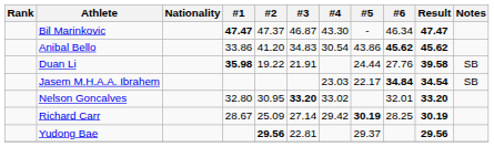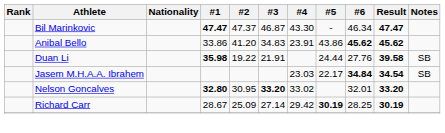 <table class="wikitable sortable" style="text-align:center">
 <tr>
 <th>Rank</th>
 <th>Athlete</th>
 <th>Nationality</th>
 <th>#1</th>
 <th>#2</th>
 <th>#3</th>
 <th>#4</th>
 <th>#5</th>
 <th>#6</th>
 <th>Result</th>
 <th>Notes</th>
 </tr>
 <tr>
 <td></td>
 <td align=left><a href='#'>Bil Marinkovic</a></td>
 <td align=left></td>
 <td><strong>47.47</strong></td>
 <td>47.37</td>
 <td>46.87</td>
 <td>43.30</td>
 <td>-</td>
 <td>46.34</td>
 <td><strong>47.47</strong></td>
 <td></td>
 </tr>
 <tr>
 <td></td>
 <td align=left><a href='#'>Anibal Bello</a></td>
 <td align=left></td>
 <td>33.86</td>
 <td>41.20</td>
 <td>34.83</td>
-<td>30.54</td>
+<td>23.91</td>
 <td>43.86</td>
 <td><strong>45.62</strong></td>
 <td><strong>45.62</strong></td>
 <td></td>
 </tr>
 <tr>
 <td></td>
 <td align=left><a href='#'>Duan Li</a></td>
 <td align=left></td>
 <td><strong>35.98</strong></td>
 <td>19.22</td>
 <td>21.91</td>
 <td></td>
 <td>24.44</td>
 <td>27.76</td>
 <td><strong>39.58</strong></td>
 <td>SB</td>
 </tr>
 <tr>
 <td></td>
 <td align=left><a href='#'>Jasem M.H.A.A. Ibrahem</a></td>
 <td align=left></td>
 <td></td>
 <td></td>
 <td></td>
 <td>23.03</td>
 <td>22.17</td>
 <td><strong>34.84</strong></td>
 <td><strong>34.54</strong></td>
 <td>SB</td>
 </tr>
 <tr>
 <td></td>
 <td align=left><a href='#'>Nelson Goncalves</a></td>
 <td align=left></td>
-<td>32.80</td>
+<td><strong>32.80</strong></td>
 <td>30.95</td>
 <td><strong>33.20</strong></td>
 <td>33.02</td>
 <td></td>
 <td>32.01</td>
 <td><strong>33.20</strong></td>
 <td></td>
 </tr>
 <tr>
 <td></td>
 <td align=left><a href='#'>Richard Carr</a></td>
 <td align=left></td>
 <td>28.67</td>
 <td>25.09</td>
 <td>27.14</td>
 <td>29.42</td>
 <td><strong>30.19</strong></td>
 <td>28.25</td>
 <td><strong>30.19</strong></td>
 <td></td>
 </tr>
 <tr>
-<td></td>
-<td align=left><a href='#'>Yudong Bae</a></td>
-<td align=left></td>
-<td></td>
-<td><strong>29.56</strong></td>
-<td>22.81</td>
-<td></td>
-<td>29.37</td>
-<td></td>
-<td><strong>29.56</strong></td>
-<td></td>
-</tr>
-<tr>
 </tr>
 </table>
